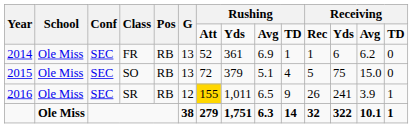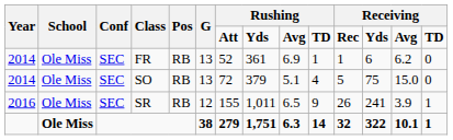 <table class="wikitable">
 <tr>
 <th rowspan="2">Year</th>
 <th rowspan="2">School</th>
 <th rowspan="2">Conf</th>
 <th rowspan="2">Class</th>
 <th rowspan="2">Pos</th>
 <th rowspan="2">G</th>
 <th colspan="4" style="text-align: center; font-weight:bold;">Rushing</th>
 <th colspan="4" style="text-align: center; font-weight:bold;">Receiving</th>
 </tr>
 <tr>
 <td style="font-weight:bold;">Att</td>
 <td style="font-weight:bold;">Yds</td>
 <td style="font-weight:bold;">Avg</td>
 <td style="font-weight:bold;">TD</td>
 <td style="font-weight:bold;">Rec</td>
 <td style="font-weight:bold;">Yds</td>
 <td style="font-weight:bold;">Avg</td>
 <td style="font-weight:bold;">TD</td>
 </tr>
 <tr>
 <td><a href='#'>2014</a></td>
 <td><a href='#'>Ole Miss</a></td>
 <td><a href='#'>SEC</a></td>
 <td>FR</td>
 <td>RB</td>
 <td>13</td>
 <td>52</td>
 <td>361</td>
 <td>6.9</td>
 <td>1</td>
 <td>1</td>
 <td>6</td>
 <td>6.2</td>
 <td>0</td>
 </tr>
 <tr>
-<td><a href='#'>2015</a></td>
+<td><a href='#'>2014</a></td>
 <td><a href='#'>Ole Miss</a></td>
 <td><a href='#'>SEC</a></td>
 <td>SO</td>
 <td>RB</td>
 <td>13</td>
 <td>72</td>
 <td>379</td>
 <td>5.1</td>
 <td>4</td>
 <td>5</td>
 <td>75</td>
 <td>15.0</td>
 <td>0</td>
 </tr>
 <tr>
 <td><a href='#'>2016</a></td>
 <td><a href='#'>Ole Miss</a></td>
 <td><a href='#'>SEC</a></td>
 <td>SR</td>
 <td>RB</td>
 <td>12</td>
-<td style="background: gold;">155</td>
+<td>155</td>
 <td>1,011</td>
 <td>6.5</td>
 <td>9</td>
 <td>26</td>
 <td>241</td>
 <td>3.9</td>
 <td>1</td>
 </tr>
 <tr>
 <td style="font-weight:bold;"></td>
 <td style="font-weight:bold;">Ole Miss</td>
 <td colspan="3" style="font-weight:bold;"></td>
 <td style="font-weight:bold;">38</td>
 <td style="font-weight:bold;">279</td>
 <td style="font-weight:bold;">1,751</td>
 <td style="font-weight:bold;">6.3</td>
 <td style="font-weight:bold;">14</td>
 <td style="font-weight:bold;">32</td>
 <td style="font-weight:bold;">322</td>
 <td style="font-weight:bold;">10.1</td>
 <td style="font-weight:bold;">1</td>
 </tr>
 </table>
